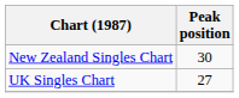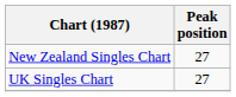 <table class="wikitable">
 <tr>
 <th>Chart (1987)</th>
 <th>Peak<br>position</th>
 </tr>
 <tr>
 <td align="left"><a href='#'>New Zealand Singles Chart</a></td>
-<td align="center">30</td>
+<td align="center">27</td>
 </tr>
 <tr>
 <td align="left"><a href='#'>UK Singles Chart</a></td>
 <td align="center">27</td>
 </tr>
 <tr>
 </tr>
 </table>
